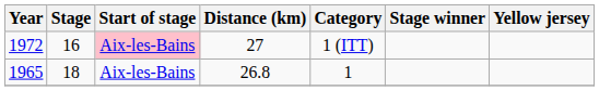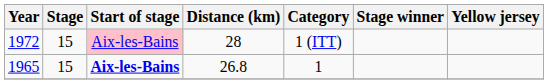 <table class="wikitable" style="text-align: center;">
 <tr>
 <th>Year</th>
 <th>Stage</th>
 <th>Start of stage</th>
 <th>Distance (km)</th>
 <th>Category</th>
 <th>Stage winner</th>
 <th>Yellow jersey</th>
 </tr>
 <tr>
 <td><a href='#'>1972</a></td>
-<td>16</td>
+<td>15</td>
 <td style="background: pink;"><a href='#'>Aix-les-Bains</a></td>
-<td>27</td>
+<td>28</td>
 <td>1 (<a href='#'>ITT</a>)</td>
 <td align=left></td>
 <td align=left></td>
 </tr>
 <tr>
 <td><a href='#'>1965</a></td>
-<td>18</td>
-<td><a href='#'>Aix-les-Bains</a></td>
+<td>15</td>
+<td><strong><a href='#'>Aix-les-Bains</a></strong></td>
 <td>26.8</td>
 <td>1</td>
 <td align=left></td>
 <td align=left></td>
 </tr>
 <tr>
 </tr>
 </table>
